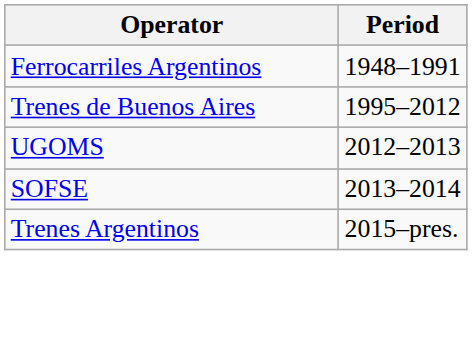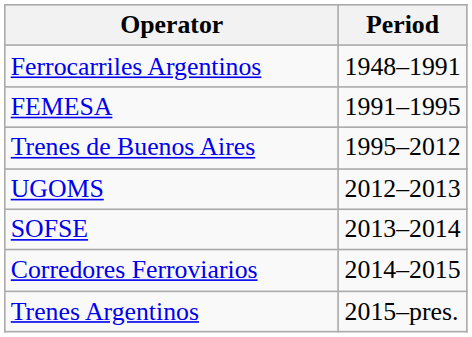 <table class= wikitable>
 <tr>
 <th width=200px>Operator</th>
 <th>Period</th>
 </tr>
 <tr>
 <td><a href='#'>Ferrocarriles Argentinos</a></td>
 <td>1948–1991</td>
+</tr>
+<tr>
+<td><a href='#'>FEMESA</a></td>
+<td>1991–1995</td>
 </tr>
 <tr>
 <td><a href='#'>Trenes de Buenos Aires</a></td>
 <td>1995–2012</td>
 </tr>
 <tr>
 <td><a href='#'>UGOMS</a></td>
 <td>2012–2013</td>
 </tr>
 <tr>
 <td><a href='#'>SOFSE</a></td>
 <td>2013–2014</td>
 </tr>
 <tr>
+<td><a href='#'>Corredores Ferroviarios</a></td>
+<td>2014–2015</td>
+</tr>
+<tr>
 <td><a href='#'>Trenes Argentinos</a></td>
 <td>2015–pres.</td>
 </tr>
 </table>
